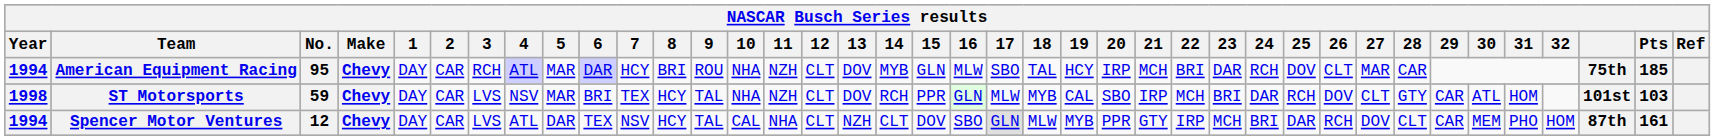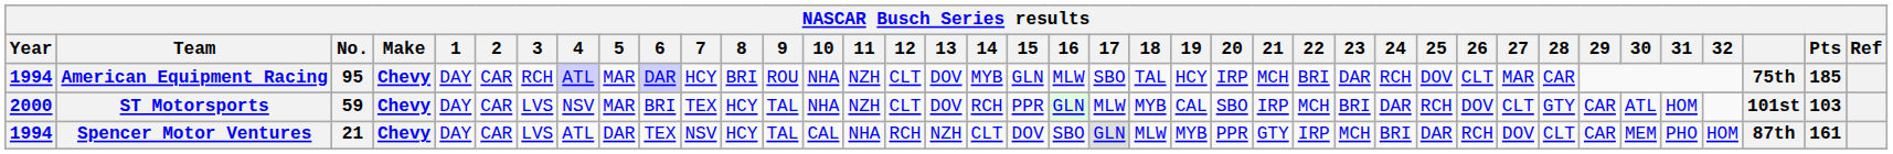 <table class="wikitable" style="text-align:center; font-size:75%">
 <tr>
 <th colspan=42><a href='#'>NASCAR</a> <a href='#'>Busch Series</a> results</th>
 </tr>
 <tr>
 <th>Year</th>
 <th>Team</th>
 <th>No.</th>
 <th>Make</th>
 <th>1</th>
 <th>2</th>
 <th>3</th>
 <th>4</th>
 <th>5</th>
 <th>6</th>
 <th>7</th>
 <th>8</th>
 <th>9</th>
 <th>10</th>
 <th>11</th>
 <th>12</th>
 <th>13</th>
 <th>14</th>
 <th>15</th>
 <th>16</th>
 <th>17</th>
 <th>18</th>
 <th>19</th>
 <th>20</th>
 <th>21</th>
 <th>22</th>
 <th>23</th>
 <th>24</th>
 <th>25</th>
 <th>26</th>
 <th>27</th>
 <th>28</th>
 <th>29</th>
 <th>30</th>
 <th>31</th>
 <th>32</th>
 <th></th>
 <th>Pts</th>
 <th>Ref</th>
 </tr>
 <tr>
 <th><a href='#'>1994</a></th>
 <th><a href='#'>American Equipment Racing</a></th>
 <th>95</th>
 <th><a href='#'>Chevy</a></th>
 <td><a href='#'>DAY</a></td>
 <td><a href='#'>CAR</a></td>
 <td><a href='#'>RCH</a></td>
 <td style="background:#CFCFFF;"><a href='#'>ATL</a><br></td>
 <td><a href='#'>MAR</a></td>
 <td style="background:#CFCFFF;"><a href='#'>DAR</a><br></td>
 <td><a href='#'>HCY</a></td>
 <td><a href='#'>BRI</a></td>
 <td><a href='#'>ROU</a></td>
 <td><a href='#'>NHA</a></td>
 <td><a href='#'>NZH</a></td>
 <td><a href='#'>CLT</a></td>
 <td><a href='#'>DOV</a></td>
 <td><a href='#'>MYB</a></td>
 <td><a href='#'>GLN</a></td>
 <td><a href='#'>MLW</a></td>
 <td><a href='#'>SBO</a></td>
 <td><a href='#'>TAL</a></td>
 <td><a href='#'>HCY</a></td>
 <td><a href='#'>IRP</a></td>
 <td><a href='#'>MCH</a></td>
 <td><a href='#'>BRI</a></td>
 <td><a href='#'>DAR</a></td>
 <td><a href='#'>RCH</a></td>
 <td><a href='#'>DOV</a></td>
 <td><a href='#'>CLT</a></td>
 <td><a href='#'>MAR</a></td>
 <td><a href='#'>CAR</a></td>
 <td colspan=4></td>
 <th>75th</th>
 <th>185</th>
 <th></th>
 </tr>
 <tr>
-<th><a href='#'>1998</a></th>
+<th><a href='#'>2000</a></th>
 <th><a href='#'>ST Motorsports</a></th>
 <th>59</th>
 <th><a href='#'>Chevy</a></th>
 <td><a href='#'>DAY</a></td>
 <td><a href='#'>CAR</a></td>
 <td><a href='#'>LVS</a></td>
 <td><a href='#'>NSV</a></td>
 <td><a href='#'>MAR</a></td>
 <td><a href='#'>BRI</a></td>
 <td><a href='#'>TEX</a></td>
 <td><a href='#'>HCY</a></td>
 <td><a href='#'>TAL</a></td>
 <td><a href='#'>NHA</a></td>
 <td><a href='#'>NZH</a></td>
 <td><a href='#'>CLT</a></td>
 <td><a href='#'>DOV</a></td>
 <td><a href='#'>RCH</a></td>
 <td><a href='#'>PPR</a></td>
 <td style="background:#DFFFDF;"><a href='#'>GLN</a><br></td>
 <td><a href='#'>MLW</a></td>
 <td><a href='#'>MYB</a></td>
 <td><a href='#'>CAL</a></td>
 <td><a href='#'>SBO</a></td>
 <td><a href='#'>IRP</a></td>
 <td><a href='#'>MCH</a></td>
 <td><a href='#'>BRI</a></td>
 <td><a href='#'>DAR</a></td>
 <td><a href='#'>RCH</a></td>
 <td><a href='#'>DOV</a></td>
 <td><a href='#'>CLT</a></td>
 <td><a href='#'>GTY</a></td>
 <td><a href='#'>CAR</a></td>
 <td><a href='#'>ATL</a></td>
 <td><a href='#'>HOM</a></td>
 <td></td>
 <th>101st</th>
 <th>103</th>
 <th></th>
 </tr>
 <tr>
 <th><a href='#'>1994</a></th>
 <th><a href='#'>Spencer Motor Ventures</a></th>
-<th>12</th>
+<th>21</th>
 <th><a href='#'>Chevy</a></th>
 <td><a href='#'>DAY</a></td>
 <td><a href='#'>CAR</a></td>
 <td><a href='#'>LVS</a></td>
 <td><a href='#'>ATL</a></td>
 <td><a href='#'>DAR</a></td>
 <td><a href='#'>TEX</a></td>
 <td><a href='#'>NSV</a></td>
 <td><a href='#'>HCY</a></td>
 <td><a href='#'>TAL</a></td>
 <td><a href='#'>CAL</a></td>
 <td><a href='#'>NHA</a></td>
-<td><a href='#'>CLT</a></td>
+<td><a href='#'>RCH</a></td>
 <td><a href='#'>NZH</a></td>
 <td><a href='#'>CLT</a></td>
 <td><a href='#'>DOV</a></td>
 <td><a href='#'>SBO</a></td>
 <td style="background:#DFDFDF;"><a href='#'>GLN</a><br></td>
 <td><a href='#'>MLW</a></td>
 <td><a href='#'>MYB</a></td>
 <td><a href='#'>PPR</a></td>
 <td><a href='#'>GTY</a></td>
 <td><a href='#'>IRP</a></td>
 <td><a href='#'>MCH</a></td>
 <td><a href='#'>BRI</a></td>
 <td><a href='#'>DAR</a></td>
 <td><a href='#'>RCH</a></td>
 <td><a href='#'>DOV</a></td>
 <td><a href='#'>CLT</a></td>
 <td><a href='#'>CAR</a></td>
 <td><a href='#'>MEM</a></td>
 <td><a href='#'>PHO</a></td>
 <td><a href='#'>HOM</a></td>
 <th>87th</th>
 <th>161</th>
 <th></th>
 </tr>
 </table>
